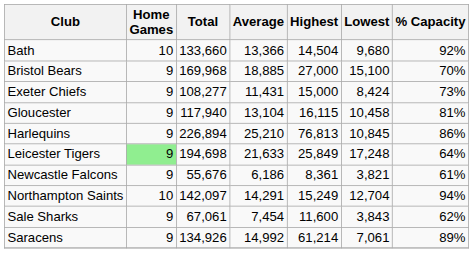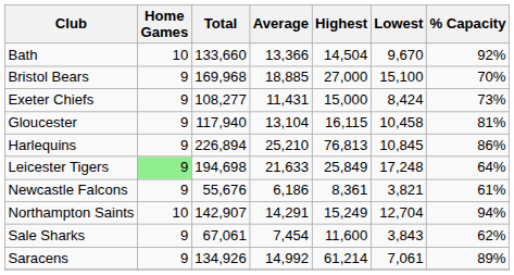 <table class="wikitable sortable" style="text-align:right">
 <tr>
 <th>Club</th>
 <th>Home<br>Games</th>
 <th>Total</th>
 <th>Average</th>
 <th>Highest</th>
 <th>Lowest</th>
 <th>% Capacity</th>
 </tr>
 <tr>
 <td style="text-align:left">Bath</td>
 <td>10</td>
 <td>133,660</td>
 <td>13,366</td>
 <td>14,504</td>
-<td>9,680</td>
+<td>9,670</td>
 <td>92%</td>
 </tr>
 <tr>
 <td style="text-align:left">Bristol Bears</td>
 <td>9</td>
 <td>169,968</td>
 <td>18,885</td>
 <td>27,000</td>
 <td>15,100</td>
 <td>70%</td>
 </tr>
 <tr>
 <td style="text-align:left">Exeter Chiefs</td>
 <td>9</td>
 <td>108,277</td>
 <td>11,431</td>
 <td>15,000</td>
 <td>8,424</td>
 <td>73%</td>
 </tr>
 <tr>
 <td style="text-align:left">Gloucester</td>
 <td>9</td>
 <td>117,940</td>
 <td>13,104</td>
 <td>16,115</td>
 <td>10,458</td>
 <td>81%</td>
 </tr>
 <tr>
 <td style="text-align:left">Harlequins</td>
 <td>9</td>
 <td>226,894</td>
 <td>25,210</td>
 <td>76,813</td>
 <td>10,845</td>
 <td>86%</td>
 </tr>
 <tr>
 <td style="text-align:left">Leicester Tigers</td>
 <td style="background: lightgreen;">9</td>
 <td>194,698</td>
 <td>21,633</td>
 <td>25,849</td>
 <td>17,248</td>
 <td>64%</td>
 </tr>
 <tr>
 <td style="text-align:left">Newcastle Falcons</td>
 <td>9</td>
 <td>55,676</td>
 <td>6,186</td>
 <td>8,361</td>
 <td>3,821</td>
 <td>61%</td>
 </tr>
 <tr>
 <td style="text-align:left">Northampton Saints</td>
 <td>10</td>
-<td>142,097</td>
+<td>142,907</td>
 <td>14,291</td>
 <td>15,249</td>
 <td>12,704</td>
 <td>94%</td>
 </tr>
 <tr>
 <td style="text-align:left">Sale Sharks</td>
 <td>9</td>
 <td>67,061</td>
 <td>7,454</td>
 <td>11,600</td>
 <td>3,843</td>
 <td>62%</td>
 </tr>
 <tr>
 <td style="text-align:left">Saracens</td>
 <td>9</td>
 <td>134,926</td>
 <td>14,992</td>
 <td>61,214</td>
 <td>7,061</td>
 <td>89%</td>
 </tr>
 <tr>
 </tr>
 </table>
